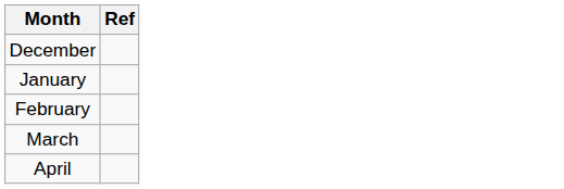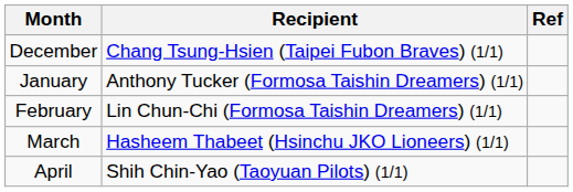 <table class="wikitable sortable" style="text-align:left;">
 <tr>
 <th>Month</th>
+<th>Recipient</th>
 <th class=unsortable>Ref</th>
 </tr>
 <tr>
 <td style="text-align:center;">December</td>
+<td><a href='#'>Chang Tsung-Hsien</a> (<a href='#'>Taipei Fubon Braves</a>) <small>(1/1)</small></td>
 <td style="text-align:center;"></td>
 </tr>
 <tr>
 <td style="text-align:center;">January</td>
+<td>Anthony Tucker (<a href='#'>Formosa Taishin Dreamers</a>) <small>(1/1)</small></td>
 <td style="text-align:center;"></td>
 </tr>
 <tr>
 <td style="text-align:center;">February</td>
+<td>Lin Chun-Chi (<a href='#'>Formosa Taishin Dreamers</a>) <small>(1/1)</small></td>
 <td style="text-align:center;"></td>
 </tr>
 <tr>
 <td style="text-align:center;">March</td>
+<td><a href='#'>Hasheem Thabeet</a> (<a href='#'>Hsinchu JKO Lioneers</a>) <small>(1/1)</small></td>
 <td style="text-align:center;"></td>
 </tr>
 <tr>
 <td style="text-align:center;">April</td>
+<td>Shih Chin-Yao (<a href='#'>Taoyuan Pilots</a>) <small>(1/1)</small></td>
 <td style="text-align:center;"></td>
 </tr>
 </table>
